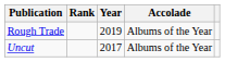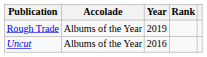 <table class="sortable wikitable">
 <tr>
 <th>Publication</th>
+<th>Accolade</th>
+<th>Year</th>
 <th>Rank</th>
-<th>Year</th>
-<th>Accolade</th>
 <th class="unsortable"></th>
 </tr>
 <tr>
 <td><a href='#'>Rough Trade</a></td>
+<td>Albums of the Year</td>
+<td>2019</td>
 <td></td>
-<td>2019</td>
-<td>Albums of the Year</td>
 <td></td>
 </tr>
 <tr>
 <td><em><a href='#'>Uncut</a></em></td>
+<td>Albums of the Year</td>
+<td>2016</td>
 <td></td>
-<td>2017</td>
-<td>Albums of the Year</td>
 <td></td>
 </tr>
 </table>
